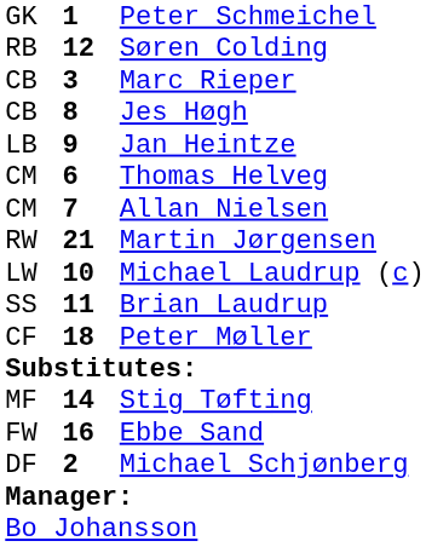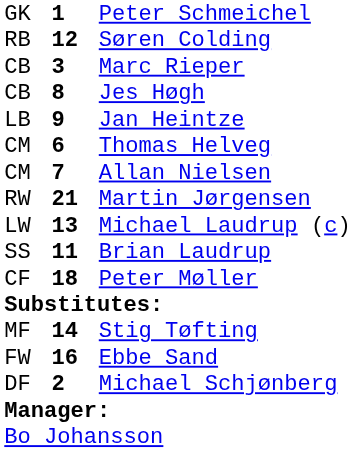 <table cellspacing="0" cellpadding="0" style="font-size:90%; margin:auto;">
 <tr>
 <th width="25"></th>
 <th width="25"></th>
 </tr>
 <tr>
 <td>GK</td>
 <td><strong>1</strong></td>
 <td><a href='#'>Peter Schmeichel</a></td>
 </tr>
 <tr>
 <td>RB</td>
 <td><strong>12</strong></td>
 <td><a href='#'>Søren Colding</a></td>
 <td></td>
 </tr>
 <tr>
 <td>CB</td>
 <td><strong>3</strong></td>
 <td><a href='#'>Marc Rieper</a></td>
 </tr>
 <tr>
 <td>CB</td>
 <td><strong>8</strong></td>
 <td><a href='#'>Jes Høgh</a></td>
 </tr>
 <tr>
 <td>LB</td>
 <td><strong>9</strong></td>
 <td><a href='#'>Jan Heintze</a></td>
 </tr>
 <tr>
 <td>CM</td>
 <td><strong>6</strong></td>
 <td><a href='#'>Thomas Helveg</a></td>
 <td></td>
 <td></td>
 </tr>
 <tr>
 <td>CM</td>
 <td><strong>7</strong></td>
 <td><a href='#'>Allan Nielsen</a></td>
 <td></td>
 <td></td>
 </tr>
 <tr>
 <td>RW</td>
 <td><strong>21</strong></td>
 <td><a href='#'>Martin Jørgensen</a></td>
 </tr>
 <tr>
 <td>LW</td>
-<td><strong>10</strong></td>
+<td><strong>13</strong></td>
 <td><a href='#'>Michael Laudrup</a> (<a href='#'>c</a>)</td>
 </tr>
 <tr>
 <td>SS</td>
 <td><strong>11</strong></td>
 <td><a href='#'>Brian Laudrup</a></td>
 </tr>
 <tr>
 <td>CF</td>
 <td><strong>18</strong></td>
 <td><a href='#'>Peter Møller</a></td>
 <td></td>
 <td></td>
 </tr>
 <tr>
 <td colspan=4><strong>Substitutes:</strong></td>
 </tr>
 <tr>
 <td>MF</td>
 <td><strong>14</strong></td>
 <td><a href='#'>Stig Tøfting</a></td>
 <td></td>
 <td></td>
 </tr>
 <tr>
 <td>FW</td>
 <td><strong>16</strong></td>
 <td><a href='#'>Ebbe Sand</a></td>
 <td></td>
 <td></td>
 </tr>
 <tr>
 <td>DF</td>
 <td><strong>2</strong></td>
 <td><a href='#'>Michael Schjønberg</a></td>
 <td></td>
 <td></td>
 </tr>
 <tr>
 <td colspan=4><strong>Manager:</strong></td>
 </tr>
 <tr>
 <td colspan="4"> <a href='#'>Bo Johansson</a></td>
 </tr>
 </table>
